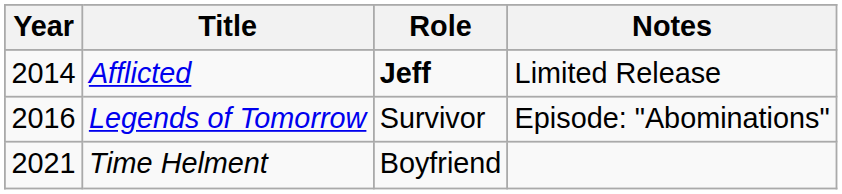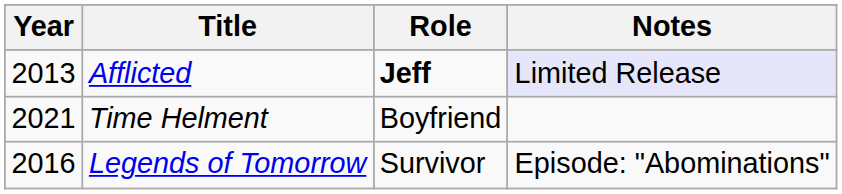 <table class="wikitable sortable">
 <tr>
 <th>Year</th>
 <th>Title</th>
 <th>Role</th>
 <th class="unsortable">Notes</th>
 </tr>
 <tr>
-<td>2014</td>
+<td>2013</td>
 <td><em><a href='#'>Afflicted</a></em></td>
 <td><strong>Jeff</strong></td>
-<td>Limited Release</td>
+<td style="background: lavender;">Limited Release</td>
+</tr>
+<tr>
+<td>2021</td>
+<td><em>Time Helment</em></td>
+<td>Boyfriend</td>
+<td></td>
 </tr>
 <tr>
 <td>2016</td>
 <td><em><a href='#'>Legends of Tomorrow</a></em></td>
 <td>Survivor</td>
 <td>Episode: "Abominations"</td>
 </tr>
-<tr>
-<td>2021</td>
-<td><em>Time Helment</em></td>
-<td>Boyfriend</td>
-<td></td>
-</tr>
 </table>
